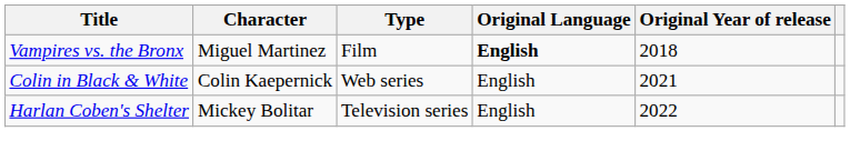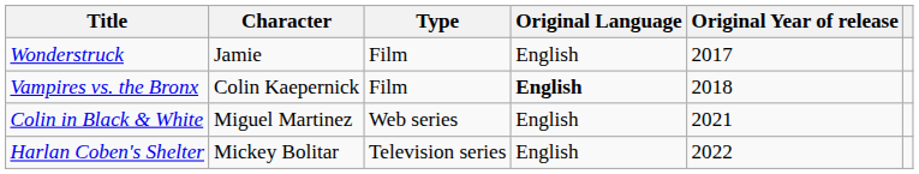 <table class="wikitable">
 <tr>
 <th>Title</th>
 <th>Character</th>
 <th>Type</th>
 <th>Original Language</th>
 <th>Original Year of release</th>
 <th scope="col" class="unsortable"></th>
 </tr>
 <tr>
+<td><em><a href='#'>Wonderstruck</a></em></td>
+<td>Jamie</td>
+<td>Film</td>
+<td>English</td>
+<td>2017</td>
+<td></td>
+</tr>
+<tr>
 <td><em><a href='#'>Vampires vs. the Bronx</a></em></td>
-<td>Miguel Martinez</td>
+<td>Colin Kaepernick</td>
 <td>Film</td>
 <td><strong>English</strong></td>
 <td>2018</td>
 <td></td>
 </tr>
 <tr>
 <td><em><a href='#'>Colin in Black & White</a></em></td>
-<td>Colin Kaepernick</td>
+<td>Miguel Martinez</td>
 <td>Web series</td>
 <td>English</td>
 <td>2021</td>
 <td></td>
 </tr>
 <tr>
 <td><em><a href='#'>Harlan Coben's Shelter</a></em></td>
 <td>Mickey Bolitar</td>
 <td>Television series</td>
 <td>English</td>
 <td>2022</td>
 <td></td>
 </tr>
 </table>
